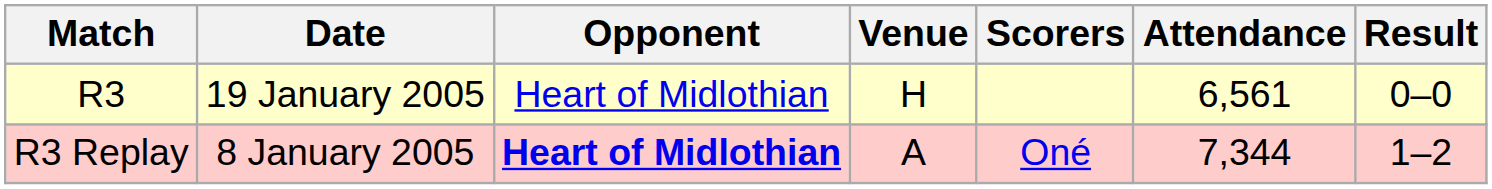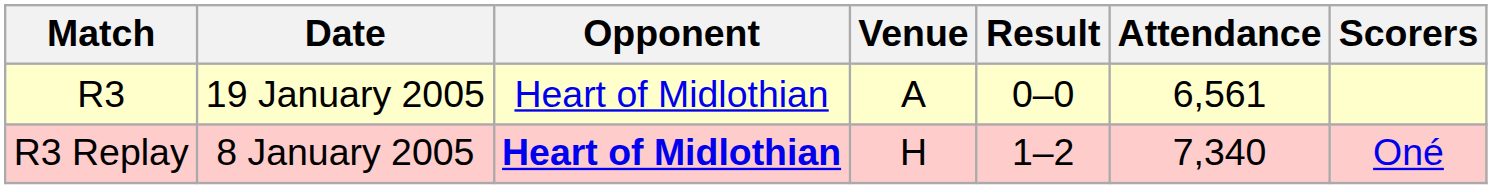 <table class="wikitable" style="font-size:100%; text-align:center">
 <tr>
 <th>Match</th>
 <th>Date</th>
 <th>Opponent</th>
 <th>Venue</th>
+<th>Result</th>
+<th>Attendance</th>
 <th>Scorers</th>
-<th>Attendance</th>
-<th>Result</th>
 </tr>
 <tr style="background: #FFFFCC;">
 <td>R3</td>
 <td>19 January 2005</td>
 <td><a href='#'>Heart of Midlothian</a></td>
-<td>H</td>
+<td>A</td>
+<td>0–0</td>
+<td>6,561</td>
 <td></td>
-<td>6,561</td>
-<td>0–0</td>
 </tr>
 <tr style="background: #FFCCCC;">
 <td>R3 Replay</td>
 <td>8 January 2005</td>
 <td><strong><a href='#'>Heart of Midlothian</a></strong></td>
-<td>A</td>
+<td>H</td>
+<td>1–2</td>
+<td>7,340</td>
 <td><a href='#'>Oné</a></td>
-<td>7,344</td>
-<td>1–2</td>
 </tr>
 </table>
